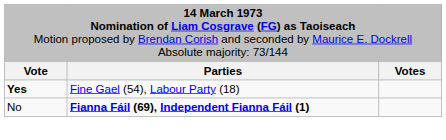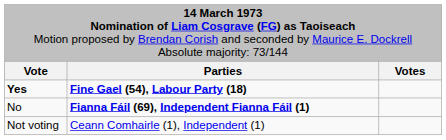 <table class="wikitable">
 <tr>
 <td colspan="3" bgcolor="#C0C0C0" align="center"><strong>14 March 1973<br>Nomination of <a href='#'>Liam Cosgrave</a> (<a href='#'>FG</a>) as Taoiseach</strong><br>Motion proposed by <a href='#'>Brendan Corish</a> and seconded by <a href='#'>Maurice E. Dockrell</a><br>Absolute majority: 73/144</td>
 </tr>
 <tr bgcolor="#D8D8D8">
 <th width=80px>Vote</th>
 <th width=425px>Parties</th>
 <th width=80px>Votes</th>
 </tr>
 <tr>
 <td> <strong>Yes</strong></td>
-<td><a href='#'>Fine Gael</a> (54), <a href='#'>Labour Party</a> (18)</td>
+<td><strong><a href='#'>Fine Gael</a> (54), <a href='#'>Labour Party</a> (18)</strong></td>
 <td></td>
 </tr>
 <tr>
 <td>No</td>
 <td><strong><a href='#'>Fianna Fáil</a> (69), <a href='#'>Independent Fianna Fáil</a> (1)</strong></td>
 <td></td>
 </tr>
+<tr>
+<td>Not voting</td>
+<td><a href='#'>Ceann Comhairle</a> (1), <a href='#'>Independent</a> (1)</td>
+<td></td>
+</tr>
 </table>
